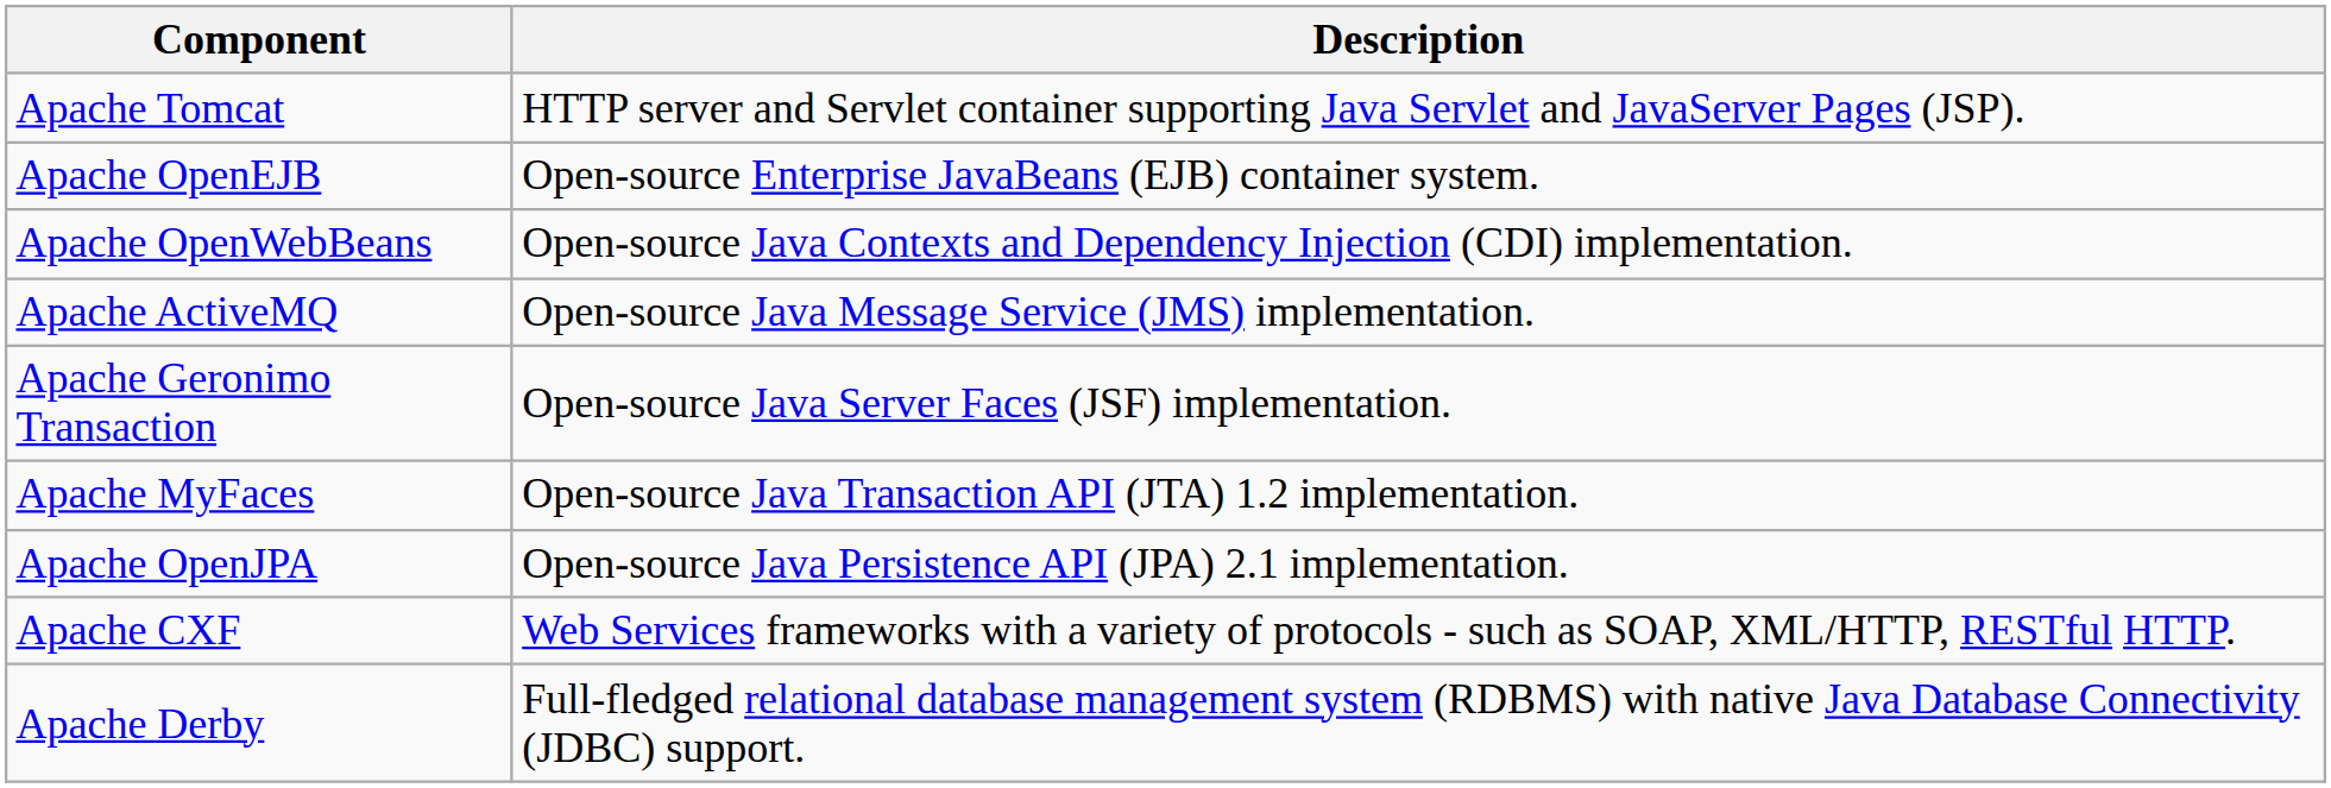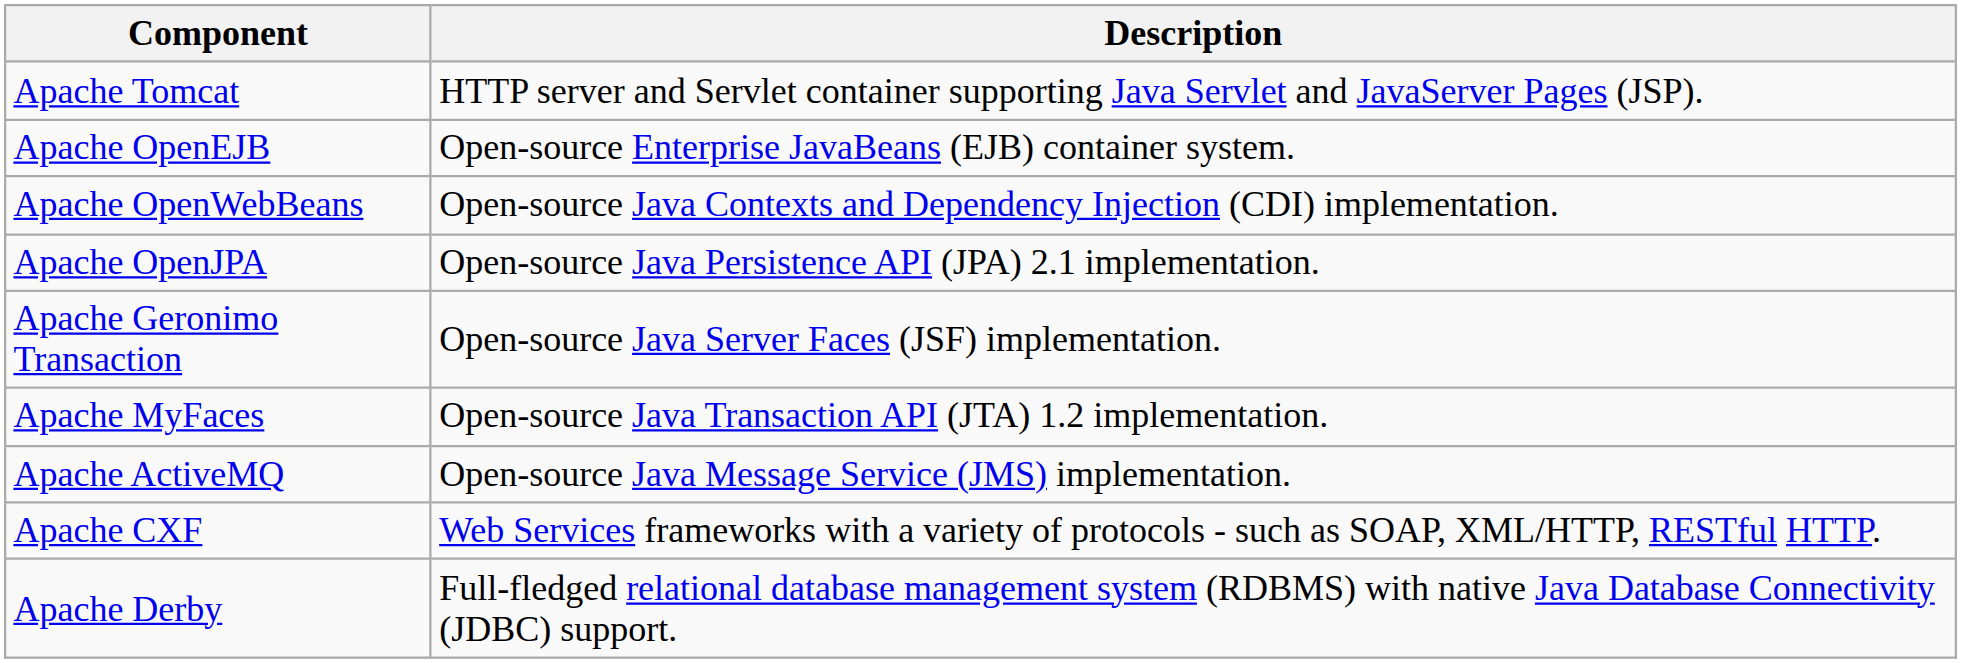 <table class="wikitable">
 <tr>
 <th>Component</th>
 <th>Description</th>
 </tr>
 <tr>
 <td><a href='#'>Apache Tomcat</a></td>
 <td>HTTP server and Servlet container supporting <a href='#'>Java Servlet</a> and <a href='#'>JavaServer Pages</a> (JSP).</td>
 </tr>
 <tr>
 <td><a href='#'>Apache OpenEJB</a></td>
 <td>Open-source <a href='#'>Enterprise JavaBeans</a> (EJB) container system.</td>
 </tr>
 <tr>
 <td><a href='#'>Apache OpenWebBeans</a></td>
 <td>Open-source <a href='#'>Java Contexts and Dependency Injection</a> (CDI) implementation.</td>
 </tr>
 <tr>
-<td><a href='#'>Apache ActiveMQ</a></td>
-<td>Open-source <a href='#'>Java Message Service (JMS)</a> implementation.</td>
+<td><a href='#'>Apache OpenJPA</a></td>
+<td>Open-source <a href='#'>Java Persistence API</a> (JPA) 2.1 implementation.</td>
 </tr>
 <tr>
 <td><a href='#'>Apache Geronimo Transaction</a></td>
 <td>Open-source <a href='#'>Java Server Faces</a> (JSF) implementation.</td>
 </tr>
 <tr>
 <td><a href='#'>Apache MyFaces</a></td>
 <td>Open-source <a href='#'>Java Transaction API</a> (JTA) 1.2 implementation.</td>
 </tr>
 <tr>
-<td><a href='#'>Apache OpenJPA</a></td>
-<td>Open-source <a href='#'>Java Persistence API</a> (JPA) 2.1 implementation.</td>
+<td><a href='#'>Apache ActiveMQ</a></td>
+<td>Open-source <a href='#'>Java Message Service (JMS)</a> implementation.</td>
 </tr>
 <tr>
 <td><a href='#'>Apache CXF</a></td>
 <td><a href='#'>Web Services</a> frameworks with a variety of protocols - such as SOAP, XML/HTTP, <a href='#'>RESTful</a> <a href='#'>HTTP</a>.</td>
 </tr>
 <tr>
 <td><a href='#'>Apache Derby</a></td>
 <td>Full-fledged <a href='#'>relational database management system</a> (RDBMS) with native <a href='#'>Java Database Connectivity</a> (JDBC) support.</td>
 </tr>
 </table>
